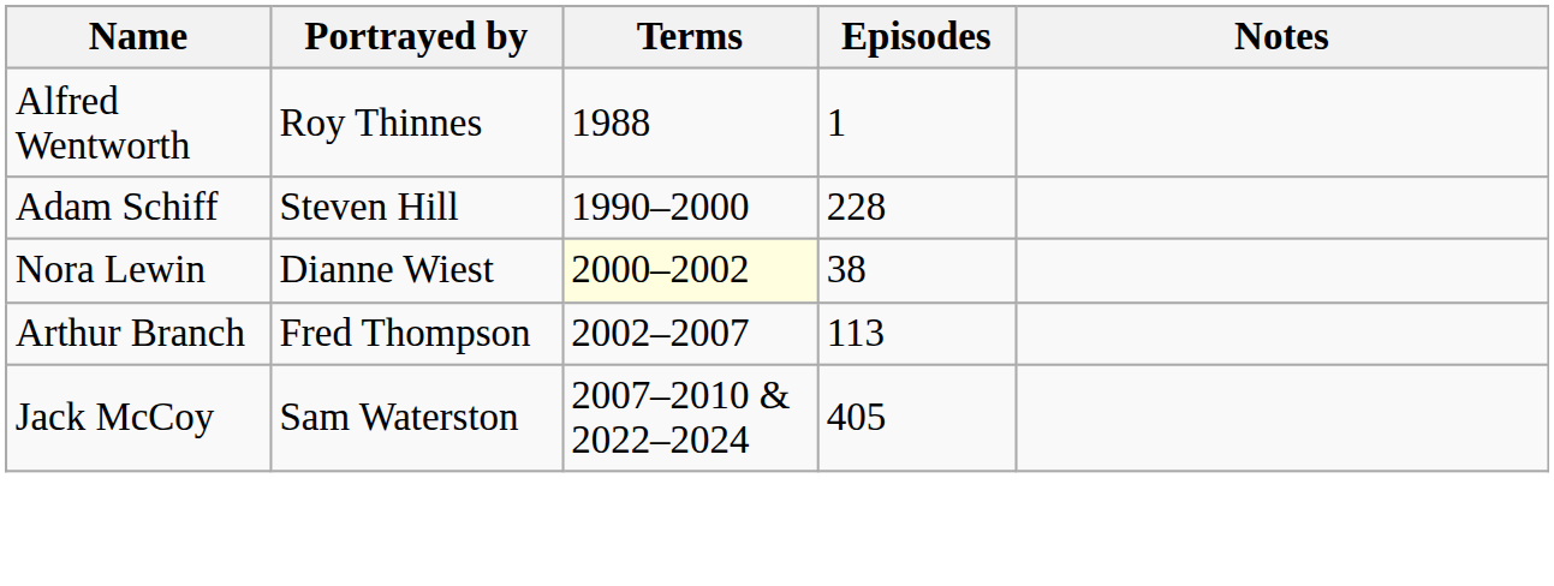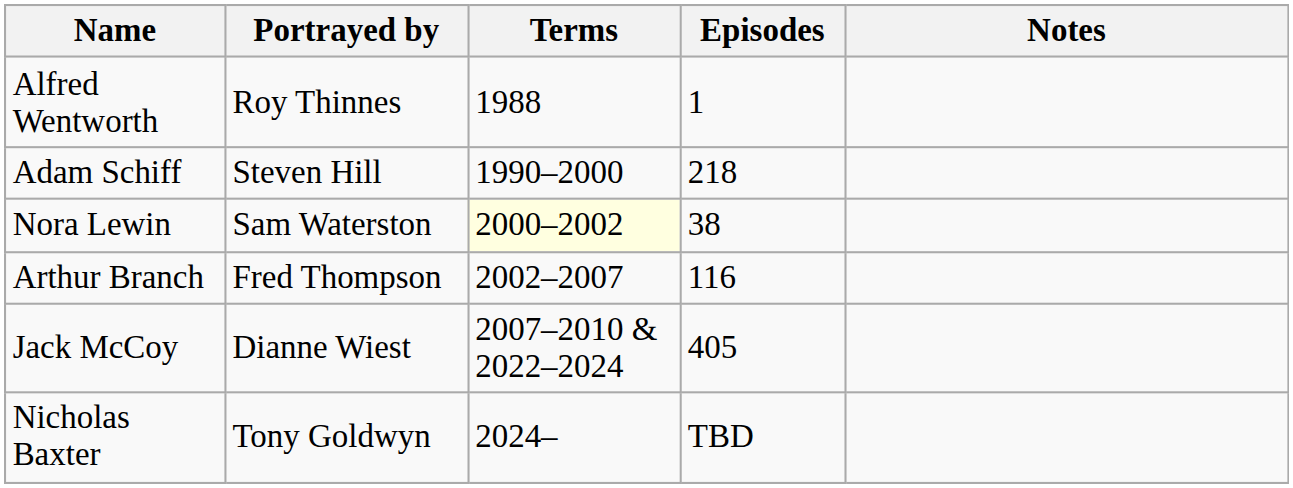 <table class="wikitable sortable" style="width: 100%;">
 <tr>
 <th style="width: 12%">Name</th>
 <th style="width: 10%">Portrayed by</th>
 <th style="width: 10%">Terms</th>
 <th style="width:  5%">Episodes</th>
 <th style="width: 25%">Notes</th>
 </tr>
 <tr>
 <td>Alfred Wentworth</td>
 <td style=white-space:nowrap>Roy Thinnes</td>
 <td>1988</td>
 <td>1</td>
 <td></td>
 </tr>
 <tr>
 <td>Adam Schiff</td>
 <td>Steven Hill</td>
 <td style=white-space:nowrap>1990–2000</td>
-<td>228</td>
+<td>218</td>
 <td></td>
 </tr>
 <tr>
 <td>Nora Lewin</td>
-<td style=white-space:nowrap>Dianne Wiest</td>
+<td>Sam Waterston</td>
 <td style="background: lightyellow;">2000–2002</td>
 <td>38</td>
 <td></td>
 </tr>
 <tr>
 <td>Arthur Branch</td>
 <td>Fred Thompson</td>
 <td>2002–2007</td>
-<td>113</td>
+<td>116</td>
 <td></td>
 </tr>
 <tr>
 <td>Jack McCoy</td>
-<td>Sam Waterston</td>
+<td style=white-space:nowrap>Dianne Wiest</td>
 <td>2007–2010 & 2022–2024</td>
 <td>405</td>
 <td></td>
 </tr>
+<tr>
+<td>Nicholas Baxter</td>
+<td>Tony Goldwyn</td>
+<td>2024–</td>
+<td>TBD</td>
+<td></td>
+</tr>
 </table>
